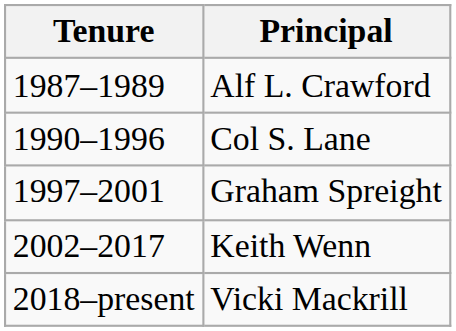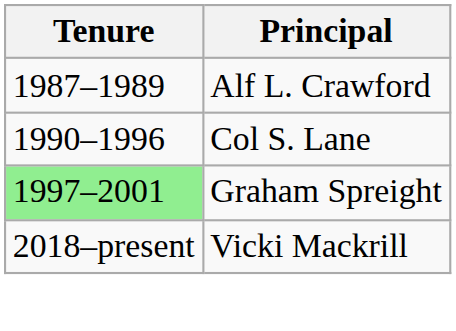 <table class="wikitable sortable">
 <tr>
 <th>Tenure</th>
 <th>Principal</th>
 </tr>
 <tr>
 <td>1987–1989</td>
 <td>Alf L. Crawford</td>
 </tr>
 <tr>
 <td>1990–1996</td>
 <td>Col S. Lane</td>
 </tr>
 <tr>
-<td>1997–2001</td>
+<td style="background: lightgreen;">1997–2001</td>
 <td>Graham Spreight</td>
-</tr>
-<tr>
-<td>2002–2017</td>
-<td>Keith Wenn</td>
 </tr>
 <tr>
 <td>2018–present</td>
 <td>Vicki Mackrill</td>
 </tr>
 </table>
